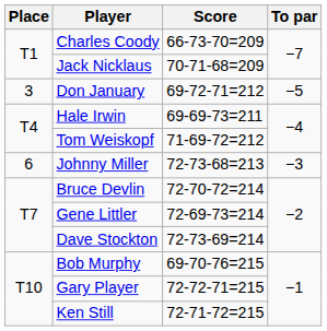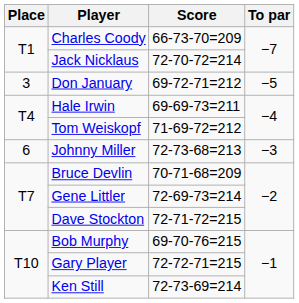 <table class="wikitable">
 <tr>
 <th>Place</th>
 <th>Player</th>
 <th>Score</th>
 <th>To par</th>
 </tr>
 <tr>
 <td rowspan="2" align="center">T1</td>
 <td> <a href='#'>Charles Coody</a></td>
 <td>66-73-70=209</td>
 <td rowspan="2" align="center">−7</td>
 </tr>
 <tr>
 <td> <a href='#'>Jack Nicklaus</a></td>
-<td>70-71-68=209</td>
+<td>72-70-72=214</td>
 </tr>
 <tr>
 <td align="center">3</td>
 <td> <a href='#'>Don January</a></td>
 <td>69-72-71=212</td>
 <td align="center">−5</td>
 </tr>
 <tr>
 <td rowspan="2" align="center">T4</td>
 <td> <a href='#'>Hale Irwin</a></td>
 <td>69-69-73=211</td>
 <td rowspan="2" align="center">−4</td>
 </tr>
 <tr>
 <td> <a href='#'>Tom Weiskopf</a></td>
 <td>71-69-72=212</td>
 </tr>
 <tr>
 <td align="center">6</td>
 <td> <a href='#'>Johnny Miller</a></td>
 <td>72-73-68=213</td>
 <td align="center">−3</td>
 </tr>
 <tr>
 <td rowspan="3" align="center">T7</td>
 <td> <a href='#'>Bruce Devlin</a></td>
-<td>72-70-72=214</td>
+<td>70-71-68=209</td>
 <td rowspan="3" align="center">−2</td>
 </tr>
 <tr>
 <td> <a href='#'>Gene Littler</a></td>
 <td>72-69-73=214</td>
 </tr>
 <tr>
 <td> <a href='#'>Dave Stockton</a></td>
-<td>72-73-69=214</td>
+<td>72-71-72=215</td>
 </tr>
 <tr>
 <td rowspan="3" align="center">T10</td>
 <td> <a href='#'>Bob Murphy</a></td>
 <td>69-70-76=215</td>
 <td rowspan="3" align="center">−1</td>
 </tr>
 <tr>
 <td> <a href='#'>Gary Player</a></td>
 <td>72-72-71=215</td>
 </tr>
 <tr>
 <td> <a href='#'>Ken Still</a></td>
-<td>72-71-72=215</td>
+<td>72-73-69=214</td>
 </tr>
 </table>
